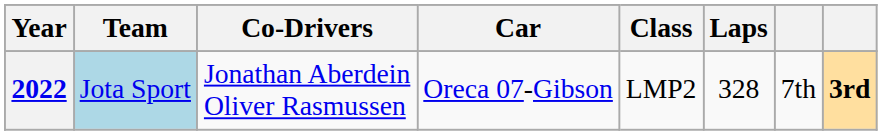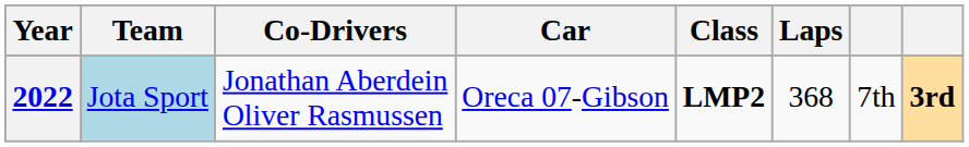 <table class="wikitable" style="text-align:center; font-size:90%">
 <tr>
 <th>Year</th>
 <th>Team</th>
 <th>Co-Drivers</th>
 <th>Car</th>
 <th>Class</th>
 <th>Laps</th>
 <th></th>
 <th></th>
 </tr>
 <tr>
 <th><a href='#'>2022</a></th>
 <td align="left" nowrap style="background: lightblue;"> <a href='#'>Jota Sport</a></td>
 <td align="left" nowrap> <a href='#'>Jonathan Aberdein</a><br> <a href='#'>Oliver Rasmussen</a></td>
 <td align="left" nowrap><a href='#'>Oreca 07</a>-<a href='#'>Gibson</a></td>
-<td>LMP2</td>
-<td>328</td>
+<td><strong>LMP2</strong></td>
+<td>368</td>
 <td>7th</td>
 <td style="background:#FFDF9F;"><strong>3rd</strong></td>
 </tr>
 </table>
